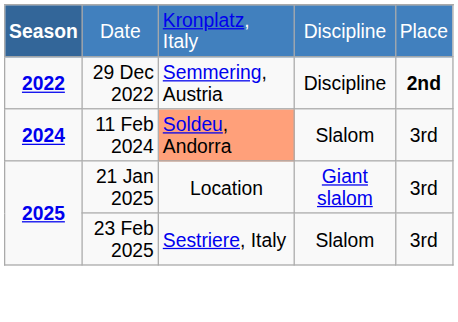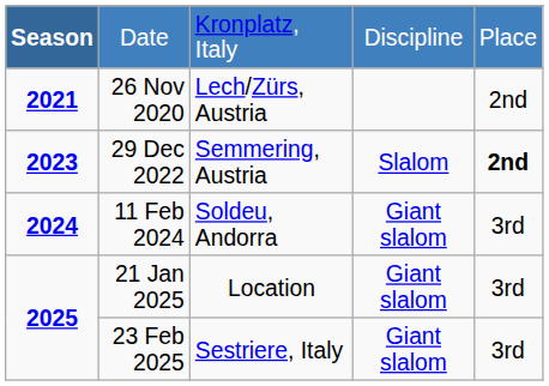 <table class="wikitable"  style="font-size:95%; text-align:center; border:gray solid 1px; width:40%;">
 <tr style="background:#369; color:white;">
 <td rowspan="2" colspan="1" width="5%"><strong>Season</strong></td>
 </tr>
 <tr style="background-color:#4180be; color:white;">
 <td>Date</td>
 <td align=left> <a href='#'>Kronplatz</a>, Italy</td>
 <td>Discipline</td>
 <td>Place</td>
 </tr>
 <tr>
-<td><strong><a href='#'>2022</a></strong></td>
+<td><strong><a href='#'>2021</a></strong></td>
+<td align=right>26 Nov 2020</td>
+<td align=left> <a href='#'>Lech</a>/<a href='#'>Zürs</a>, Austria</td>
+<td></td>
+<td>2nd</td>
+</tr>
+<tr>
+<td><strong><a href='#'>2023</a></strong></td>
 <td align=right>29 Dec 2022</td>
 <td align=left> <a href='#'>Semmering</a>, Austria</td>
-<td>Discipline</td>
+<td><a href='#'>Slalom</a></td>
 <td><strong>2nd</strong></td>
 </tr>
 <tr>
 <td><strong><a href='#'>2024</a></strong></td>
 <td align=right>11 Feb 2024</td>
-<td align=left style="background: lightsalmon;"> <a href='#'>Soldeu</a>, Andorra</td>
-<td>Slalom</td>
+<td align=left> <a href='#'>Soldeu</a>, Andorra</td>
+<td><a href='#'>Giant slalom</a></td>
 <td>3rd</td>
 </tr>
 <tr>
 <td rowspan=2><strong><a href='#'>2025</a></strong></td>
 <td align=right>21 Jan 2025</td>
 <td>Location</td>
 <td><a href='#'>Giant slalom</a></td>
 <td>3rd</td>
 </tr>
 <tr>
 <td align=right>23 Feb 2025</td>
 <td align=left> <a href='#'>Sestriere</a>, Italy</td>
-<td>Slalom</td>
+<td><a href='#'>Giant slalom</a></td>
 <td>3rd</td>
 </tr>
 </table>
